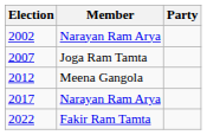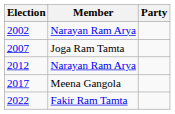 <table class="wikitable sortable">
 <tr>
 <th>Election</th>
 <th>Member</th>
 <th colspan=2>Party</th>
 </tr>
 <tr>
 <td><a href='#'>2002</a></td>
 <td><a href='#'>Narayan Ram Arya</a></td>
 <td></td>
 </tr>
 <tr>
 <td><a href='#'>2007</a></td>
 <td>Joga Ram Tamta</td>
 <td></td>
 </tr>
 <tr>
 <td><a href='#'>2012</a></td>
-<td>Meena Gangola</td>
+<td><a href='#'>Narayan Ram Arya</a></td>
 <td></td>
 </tr>
 <tr>
 <td><a href='#'>2017</a></td>
-<td><a href='#'>Narayan Ram Arya</a></td>
+<td>Meena Gangola</td>
 <td></td>
 </tr>
 <tr>
 <td><a href='#'>2022</a></td>
 <td><a href='#'>Fakir Ram Tamta</a></td>
 </tr>
 </table>
